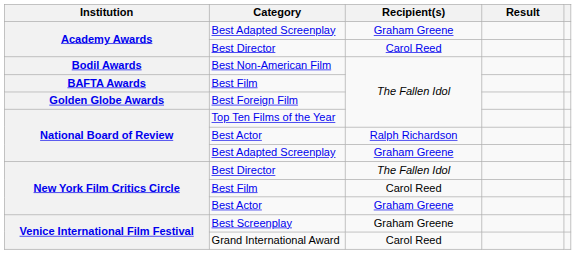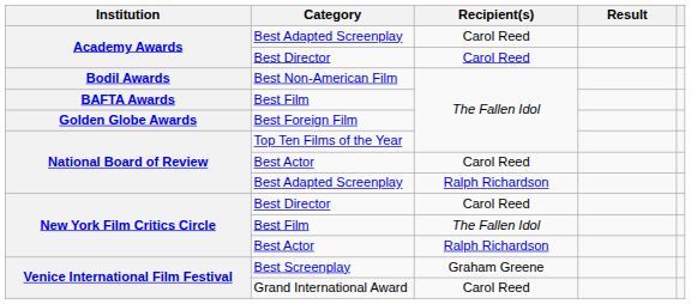 <table class="wikitable unsortable plainrowheaders" style="width:65%;">
 <tr>
 <th style="width:30%;">Institution</th>
 <th style="width:20%;">Category</th>
 <th style="width:20%;">Recipient(s)</th>
 <th style="width:12%;">Result</th>
 <th style="width:1%;"></th>
 </tr>
 <tr>
 <th scope="row" rowspan="2" style="text-align:center;"><a href='#'>Academy Awards</a></th>
 <td><a href='#'>Best Adapted Screenplay</a></td>
-<td style="text-align:center;"><a href='#'>Graham Greene</a></td>
+<td style="text-align:center;">Carol Reed</td>
 <td></td>
 <td style="text-align:center;"></td>
 </tr>
 <tr>
 <td><a href='#'>Best Director</a></td>
 <td style="text-align:center;"><a href='#'>Carol Reed</a></td>
 <td></td>
 <td style="text-align:center;"></td>
 </tr>
 <tr>
 <th scope="row" style="text-align:center;"><a href='#'>Bodil Awards</a></th>
 <td><a href='#'>Best Non-American Film</a></td>
 <td style="text-align:center;" rowspan="4"><em>The Fallen Idol</em></td>
 <td></td>
 <td style="text-align:center;"></td>
 </tr>
 <tr>
 <th scope="row" style="text-align:center;"><a href='#'>BAFTA Awards</a></th>
 <td><a href='#'>Best Film</a></td>
 <td></td>
 <td style="text-align:center;"></td>
 </tr>
 <tr>
 <th scope="row" style="text-align:center;"><a href='#'>Golden Globe Awards</a></th>
 <td><a href='#'>Best Foreign Film</a></td>
 <td></td>
 <td style="text-align:center;"></td>
 </tr>
 <tr>
 <th scope="row" rowspan="3" style="text-align:center;"><a href='#'>National Board of Review</a></th>
 <td><a href='#'>Top Ten Films of the Year</a></td>
 <td></td>
 <td style="text-align:center;"></td>
 </tr>
 <tr>
 <td><a href='#'>Best Actor</a></td>
-<td style="text-align:center;"><a href='#'>Ralph Richardson</a></td>
+<td style="text-align:center;">Carol Reed</td>
 <td></td>
 <td style="text-align:center;"></td>
 </tr>
 <tr>
 <td><a href='#'>Best Adapted Screenplay</a></td>
-<td style="text-align:center;"><a href='#'>Graham Greene</a></td>
+<td style="text-align:center;"><a href='#'>Ralph Richardson</a></td>
 <td></td>
 <td style="text-align:center;"></td>
 </tr>
 <tr>
 <th scope="row" rowspan="3" style="text-align:center;"><a href='#'>New York Film Critics Circle</a></th>
 <td><a href='#'>Best Director</a></td>
+<td style="text-align:center;">Carol Reed</td>
+<td></td>
+<td style="text-align:center;"></td>
+</tr>
+<tr>
+<td><a href='#'>Best Film</a></td>
 <td style="text-align:center;"><em>The Fallen Idol</em></td>
 <td></td>
 <td style="text-align:center;"></td>
 </tr>
 <tr>
-<td><a href='#'>Best Film</a></td>
-<td style="text-align:center;">Carol Reed</td>
-<td></td>
-<td style="text-align:center;"></td>
-</tr>
-<tr>
 <td><a href='#'>Best Actor</a></td>
-<td style="text-align:center;"><a href='#'>Graham Greene</a></td>
+<td style="text-align:center;"><a href='#'>Ralph Richardson</a></td>
 <td></td>
 <td style="text-align:center;"></td>
 </tr>
 <tr>
 <th scope="row" rowspan="2" style="text-align:center;"><a href='#'>Venice International Film Festival</a></th>
 <td><a href='#'>Best Screenplay</a></td>
 <td style="text-align:center;">Graham Greene</td>
 <td></td>
 <td style="text-align:center;"></td>
 </tr>
 <tr>
 <td>Grand International Award</td>
 <td style="text-align:center;">Carol Reed</td>
 <td></td>
 <td style="text-align:center;"></td>
 </tr>
 </table>
